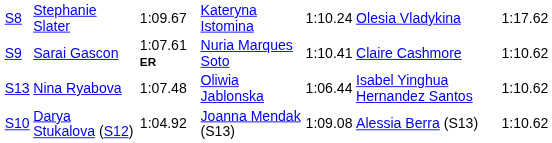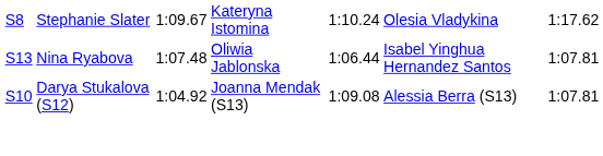 <table>
 <tr>
 <td><a href='#'>S8</a></td>
 <td><a href='#'>Stephanie Slater</a> <br></td>
 <td>1:09.67</td>
 <td><a href='#'>Kateryna Istomina</a> <br></td>
 <td>1:10.24</td>
 <td><a href='#'>Olesia Vladykina</a> <br></td>
 <td>1:17.62</td>
 </tr>
 <tr>
-<td><a href='#'>S9</a></td>
-<td><a href='#'>Sarai Gascon</a> <br></td>
-<td>1:07.61 <small><strong>ER</strong></small></td>
-<td><a href='#'>Nuria Marques Soto</a> <br></td>
-<td>1:10.41</td>
-<td><a href='#'>Claire Cashmore</a> <br></td>
-<td>1:10.62</td>
-</tr>
-<tr>
 <td><a href='#'>S13</a></td>
 <td><a href='#'>Nina Ryabova</a> <br></td>
 <td>1:07.48</td>
 <td><a href='#'>Oliwia Jablonska</a> <br></td>
 <td>1:06.44</td>
 <td><a href='#'>Isabel Yinghua Hernandez Santos</a> <br></td>
-<td>1:10.62</td>
+<td>1:07.81</td>
 </tr>
 <tr>
 <td><a href='#'>S10</a></td>
 <td><a href='#'>Darya Stukalova</a> (<a href='#'>S12</a>)<br></td>
 <td>1:04.92</td>
 <td><a href='#'>Joanna Mendak</a> (S13)<br></td>
 <td>1:09.08</td>
 <td><a href='#'>Alessia Berra</a> (S13)<br></td>
-<td>1:10.62</td>
+<td>1:07.81</td>
 </tr>
 </table>
